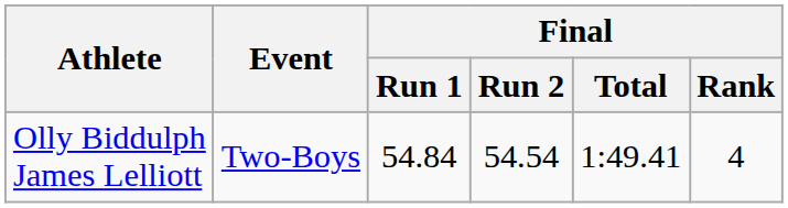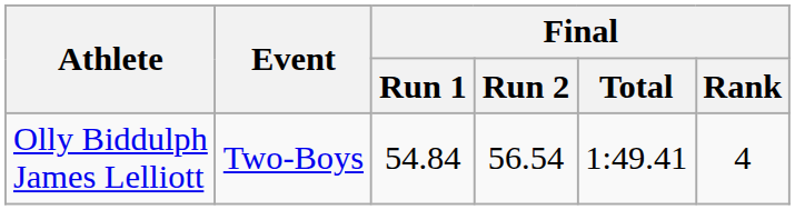 <table class="wikitable">
 <tr>
 <th rowspan="2">Athlete</th>
 <th rowspan="2">Event</th>
 <th colspan="4">Final</th>
 </tr>
 <tr>
 <th>Run 1</th>
 <th>Run 2</th>
 <th>Total</th>
 <th>Rank</th>
 </tr>
 <tr>
 <td><a href='#'>Olly Biddulph</a><br><a href='#'>James Lelliott</a></td>
 <td><a href='#'>Two-Boys</a></td>
 <td align="center">54.84</td>
-<td align="center">54.54</td>
+<td align="center">56.54</td>
 <td align="center">1:49.41</td>
 <td align="center">4</td>
 </tr>
 </table>
